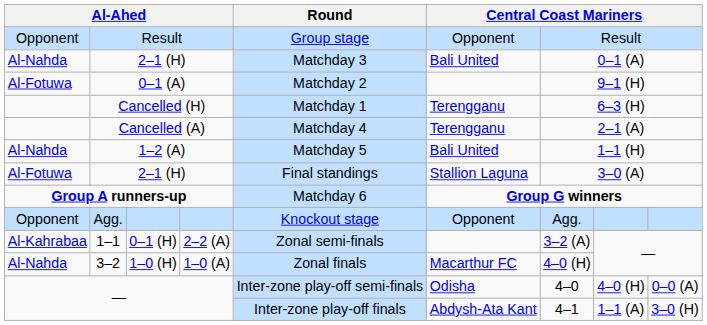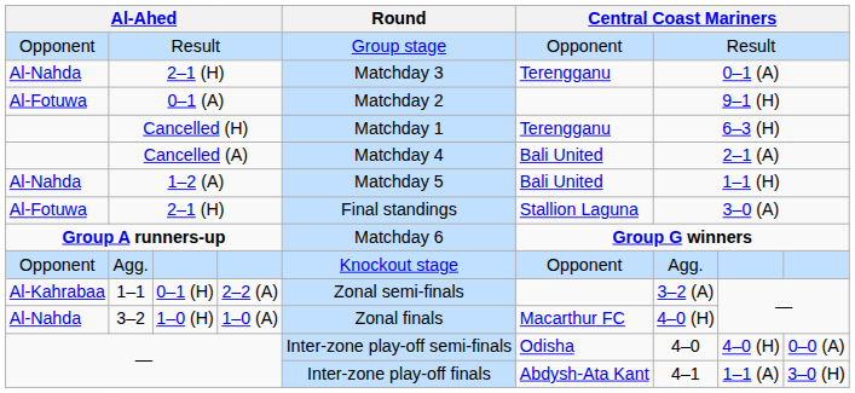 <table class="wikitable" style="text-align:center;">
 <tr>
 <th colspan=4> <a href='#'>Al-Ahed</a></th>
 <th>Round</th>
 <th colspan=4> <a href='#'>Central Coast Mariners</a></th>
 </tr>
 <tr bgcolor=#c1e0ff>
 <td>Opponent</td>
 <td colspan=3>Result</td>
 <td><a href='#'>Group stage</a></td>
 <td>Opponent</td>
 <td colspan=3>Result</td>
 </tr>
 <tr>
 <td align=left> <a href='#'>Al-Nahda</a></td>
 <td colspan=3><a href='#'>2–1</a> (H)</td>
 <td bgcolor=#c1e0ff>Matchday 3</td>
-<td align=left> <a href='#'>Bali United</a></td>
+<td align=left> <a href='#'>Terengganu</a></td>
 <td colspan=3><a href='#'>0–1</a> (A)</td>
 </tr>
 <tr>
 <td align=left> <a href='#'>Al-Fotuwa</a></td>
 <td colspan=3><a href='#'>0–1</a> (A)</td>
 <td bgcolor=#c1e0ff>Matchday 2</td>
 <td align=left></td>
 <td colspan=3><a href='#'>9–1</a> (H)</td>
 </tr>
 <tr>
 <td align=left></td>
 <td colspan=3><a href='#'>Cancelled</a> (H)</td>
 <td bgcolor=#c1e0ff>Matchday 1</td>
 <td align=left> <a href='#'>Terengganu</a></td>
 <td colspan=3><a href='#'>6–3</a> (H)</td>
 </tr>
 <tr>
 <td align=left></td>
 <td colspan=3><a href='#'>Cancelled</a> (A)</td>
 <td bgcolor=#c1e0ff>Matchday 4</td>
-<td align=left> <a href='#'>Terengganu</a></td>
+<td align=left> <a href='#'>Bali United</a></td>
 <td colspan=3><a href='#'>2–1</a> (A)</td>
 </tr>
 <tr>
 <td align=left> <a href='#'>Al-Nahda</a></td>
 <td colspan=3><a href='#'>1–2</a> (A)</td>
 <td bgcolor=#c1e0ff>Matchday 5</td>
 <td align=left> <a href='#'>Bali United</a></td>
 <td colspan=3><a href='#'>1–1</a> (H)</td>
 </tr>
 <tr>
 <td align=left> <a href='#'>Al-Fotuwa</a></td>
 <td colspan=3><a href='#'>2–1</a> (H)</td>
 <td bgcolor=#c1e0ff>Final standings</td>
 <td align=left> <a href='#'>Stallion Laguna</a></td>
 <td colspan=3><a href='#'>3–0</a> (A)</td>
 </tr>
 <tr>
 <td colspan=4 align=center valign=top><strong><a href='#'>Group A</a> runners-up</strong><br></td>
 <td bgcolor=#c1e0ff>Matchday 6</td>
 <td colspan=4 align=center valign=top><strong><a href='#'>Group G</a> winners</strong><br></td>
 </tr>
 <tr bgcolor=#c1e0ff>
 <td>Opponent</td>
 <td>Agg.</td>
 <td></td>
 <td></td>
 <td><a href='#'>Knockout stage</a></td>
 <td>Opponent</td>
 <td>Agg.</td>
 <td></td>
 <td></td>
 </tr>
 <tr>
 <td align=left> <a href='#'>Al-Kahrabaa</a></td>
 <td>1–1  </td>
 <td><a href='#'>0–1</a> (H)</td>
 <td><a href='#'>2–2</a> (A)</td>
 <td bgcolor=#c1e0ff>Zonal semi-finals</td>
 <td align=left></td>
 <td><a href='#'>3–2</a>  (A)</td>
 <td colspan=2 rowspan=2 align=center>—</td>
 </tr>
 <tr>
 <td align=left> <a href='#'>Al-Nahda</a></td>
 <td>3–2</td>
 <td><a href='#'>1–0</a> (H)</td>
 <td><a href='#'>1–0</a> (A)</td>
 <td bgcolor=#c1e0ff>Zonal finals</td>
 <td align=left> <a href='#'>Macarthur FC</a></td>
 <td><a href='#'>4–0</a> (H)</td>
 </tr>
 <tr>
 <td colspan=4 rowspan=2 align=center>—</td>
 <td bgcolor=#c1e0ff>Inter-zone play-off semi-finals</td>
 <td align=left> <a href='#'>Odisha</a></td>
 <td>4–0</td>
 <td><a href='#'>4–0</a> (H)</td>
 <td><a href='#'>0–0</a> (A)</td>
 </tr>
 <tr>
 <td bgcolor=#c1e0ff>Inter-zone play-off finals</td>
 <td align=left> <a href='#'>Abdysh-Ata Kant</a></td>
 <td>4–1</td>
 <td><a href='#'>1–1</a> (A)</td>
 <td><a href='#'>3–0</a> (H)</td>
 </tr>
 </table>
